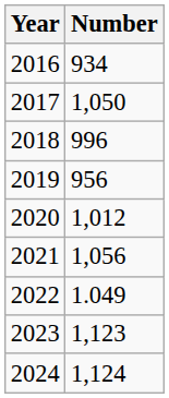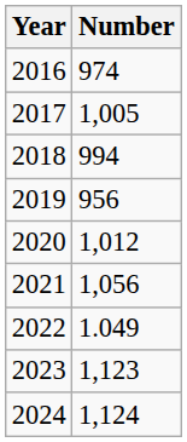 <table class="wikitable sortable">
 <tr>
 <th>Year</th>
 <th>Number</th>
 </tr>
 <tr>
 <td>2016</td>
-<td>934</td>
+<td>974</td>
 </tr>
 <tr>
 <td>2017</td>
-<td>1,050</td>
+<td>1,005</td>
 </tr>
 <tr>
 <td>2018</td>
-<td>996</td>
+<td>994</td>
 </tr>
 <tr>
 <td>2019</td>
 <td>956</td>
 </tr>
 <tr>
 <td>2020</td>
 <td>1,012</td>
 </tr>
 <tr>
 <td>2021</td>
 <td>1,056</td>
 </tr>
 <tr>
 <td>2022</td>
 <td>1.049</td>
 </tr>
 <tr>
 <td>2023</td>
 <td>1,123</td>
 </tr>
 <tr>
 <td>2024</td>
 <td>1,124</td>
 </tr>
 </table>
